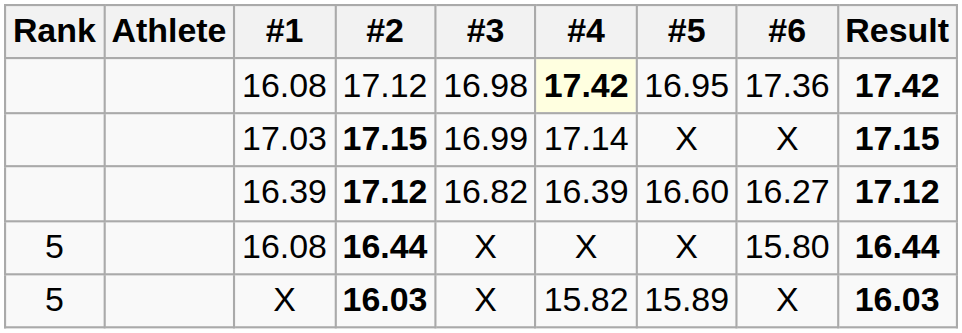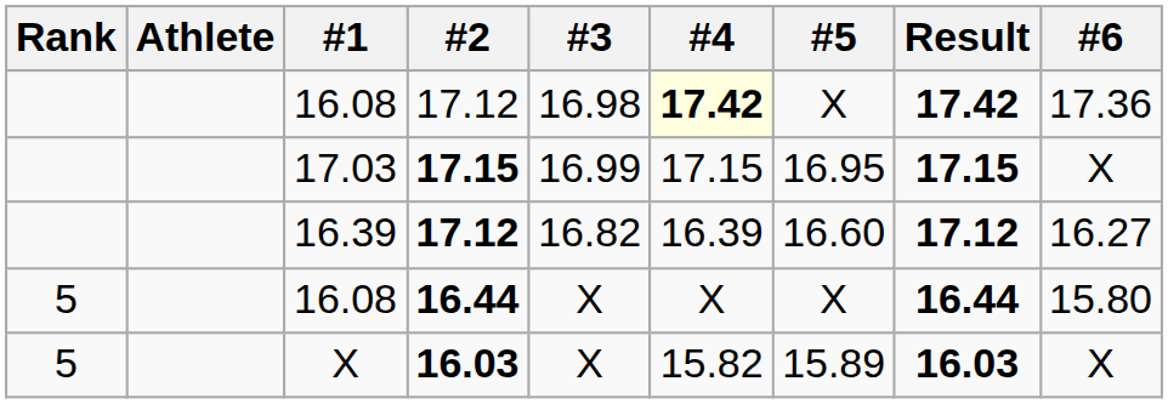 <table class="wikitable sortable" style="text-align:center">
 <tr>
 <th>Rank</th>
 <th>Athlete</th>
 <th>#1</th>
 <th>#2</th>
 <th>#3</th>
 <th>#4</th>
 <th>#5</th>
+<th>Result</th>
 <th>#6</th>
-<th>Result</th>
 </tr>
 <tr>
 <td></td>
 <td align=left></td>
 <td>16.08</td>
 <td>17.12</td>
 <td>16.98</td>
 <td style="background: lightyellow;"><strong>17.42</strong></td>
-<td>16.95</td>
+<td>X</td>
+<td><strong>17.42</strong></td>
 <td>17.36</td>
-<td><strong>17.42</strong></td>
 </tr>
 <tr>
 <td></td>
 <td align=left></td>
 <td>17.03</td>
 <td><strong>17.15</strong></td>
 <td>16.99</td>
-<td>17.14</td>
+<td>17.15</td>
+<td>16.95</td>
+<td><strong>17.15</strong></td>
 <td>X</td>
-<td>X</td>
-<td><strong>17.15</strong></td>
 </tr>
 <tr>
 <td></td>
 <td align=left></td>
 <td>16.39</td>
 <td><strong>17.12</strong></td>
 <td>16.82</td>
 <td>16.39</td>
 <td>16.60</td>
+<td><strong>17.12</strong></td>
 <td>16.27</td>
-<td><strong>17.12</strong></td>
 </tr>
 <tr>
 <td>5</td>
 <td align=left></td>
 <td>16.08</td>
 <td><strong>16.44</strong></td>
 <td>X</td>
 <td>X</td>
 <td>X</td>
+<td><strong>16.44</strong></td>
 <td>15.80</td>
-<td><strong>16.44</strong></td>
 </tr>
 <tr>
 <td>5</td>
 <td align=left></td>
 <td>X</td>
 <td><strong>16.03</strong></td>
 <td>X</td>
 <td>15.82</td>
 <td>15.89</td>
+<td><strong>16.03</strong></td>
 <td>X</td>
-<td><strong>16.03</strong></td>
 </tr>
 </table>
